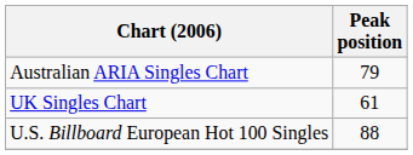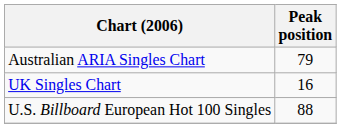 <table class="wikitable sortable">
 <tr>
 <th>Chart (2006)</th>
 <th>Peak<br>position</th>
 </tr>
 <tr>
 <td>Australian <a href='#'>ARIA Singles Chart</a></td>
 <td align="center">79</td>
 </tr>
 <tr>
 <td><a href='#'>UK Singles Chart</a></td>
-<td align="center">61</td>
+<td align="center">16</td>
 </tr>
 <tr>
 <td>U.S. <em>Billboard</em> European Hot 100 Singles</td>
 <td align="center">88</td>
 </tr>
 <tr>
 </tr>
 </table>
